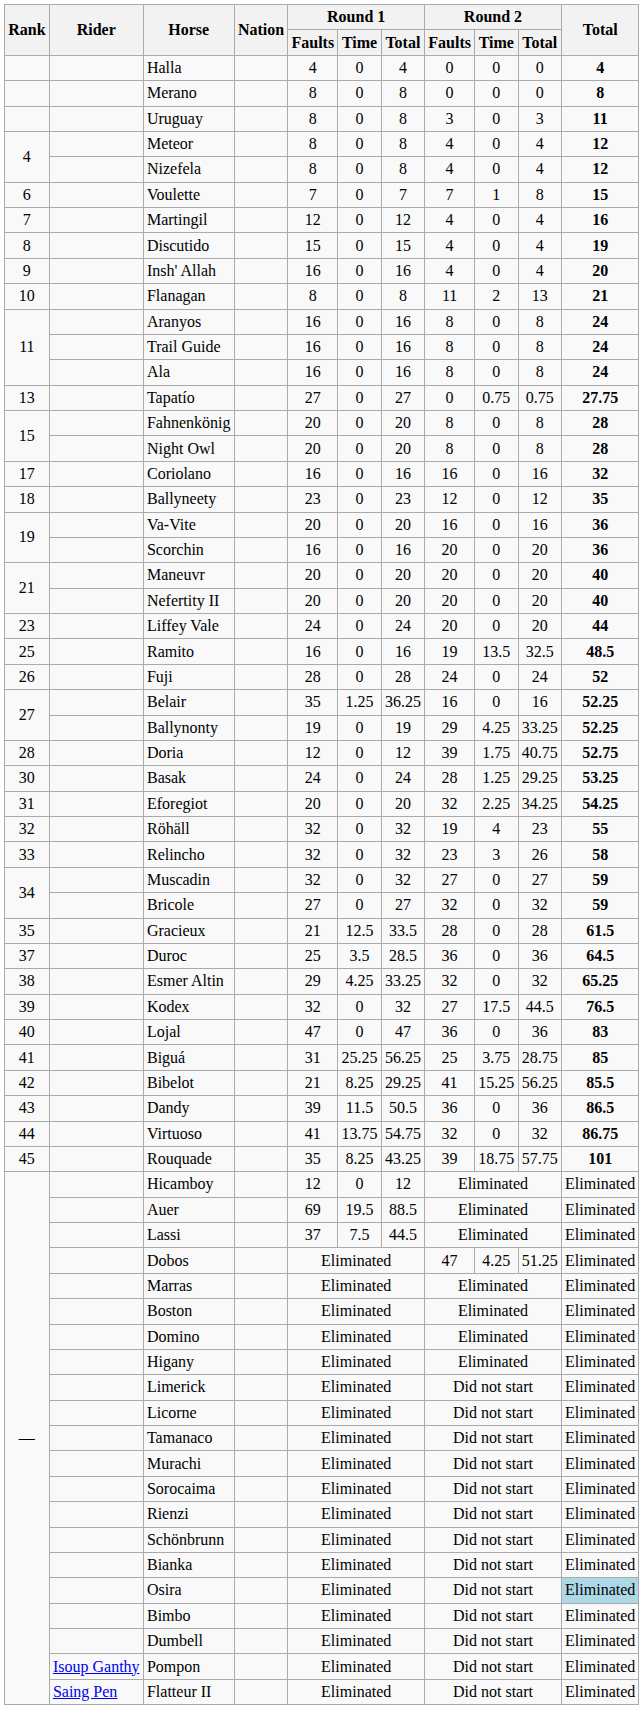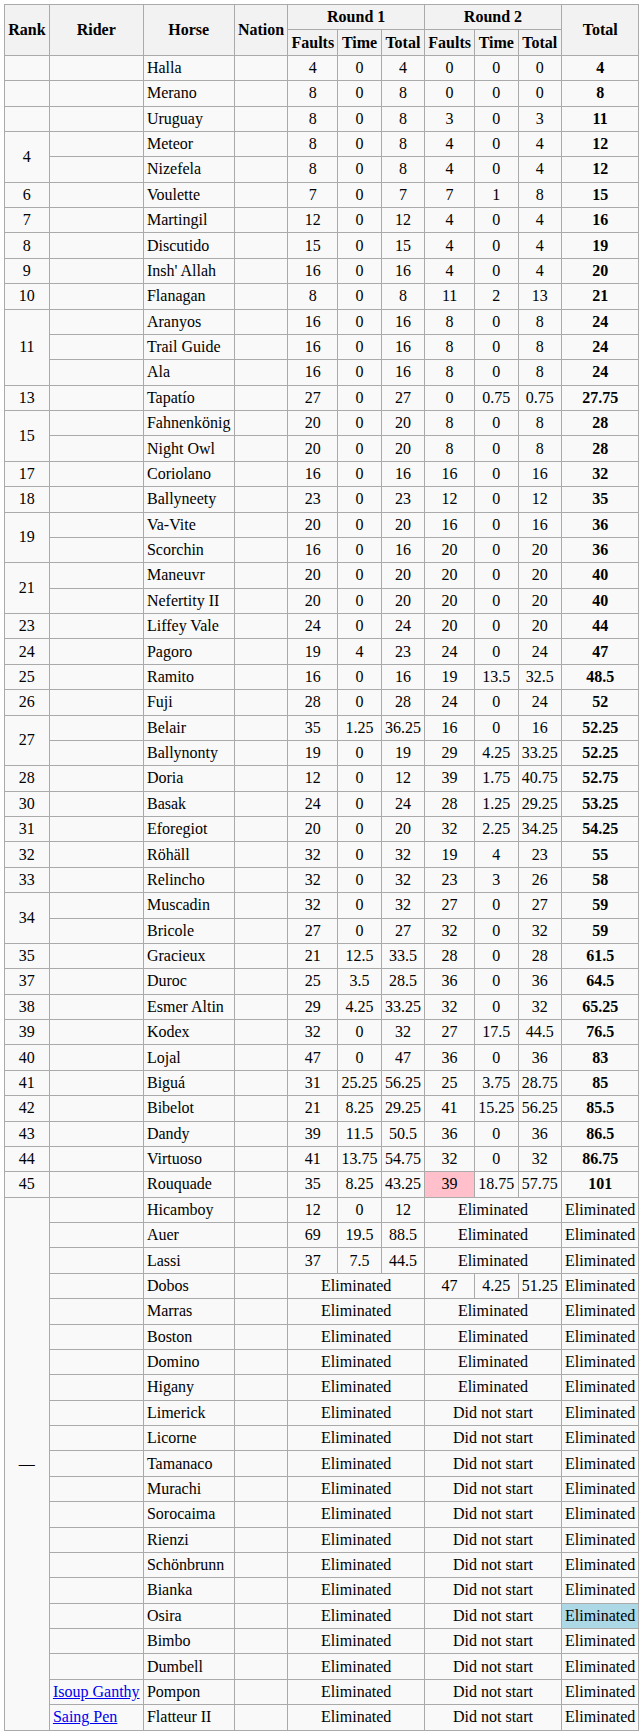 <table class="wikitable sortable" style="text-align:center">
 <tr>
 <th rowspan=2>Rank</th>
 <th rowspan=2>Rider</th>
 <th rowspan=2>Horse</th>
 <th rowspan=2>Nation</th>
 <th colspan=3>Round 1</th>
 <th colspan=3>Round 2</th>
 <th rowspan=2>Total</th>
 </tr>
 <tr>
 <th>Faults</th>
 <th>Time</th>
 <th>Total</th>
 <th>Faults</th>
 <th>Time</th>
 <th>Total</th>
 </tr>
 <tr>
 <td></td>
 <td align=left></td>
 <td align=left>Halla</td>
 <td align=left></td>
 <td>4</td>
 <td>0</td>
 <td>4</td>
 <td>0</td>
 <td>0</td>
 <td>0</td>
 <td><strong>4</strong></td>
 </tr>
 <tr>
 <td></td>
 <td align=left></td>
 <td align=left>Merano</td>
 <td align=left></td>
 <td>8</td>
 <td>0</td>
 <td>8</td>
 <td>0</td>
 <td>0</td>
 <td>0</td>
 <td><strong>8</strong></td>
 </tr>
 <tr>
 <td></td>
 <td align=left></td>
 <td align=left>Uruguay</td>
 <td align=left></td>
 <td>8</td>
 <td>0</td>
 <td>8</td>
 <td>3</td>
 <td>0</td>
 <td>3</td>
 <td><strong>11</strong></td>
 </tr>
 <tr>
 <td rowspan=2>4</td>
 <td align=left></td>
 <td align=left>Meteor</td>
 <td align=left></td>
 <td>8</td>
 <td>0</td>
 <td>8</td>
 <td>4</td>
 <td>0</td>
 <td>4</td>
 <td><strong>12</strong></td>
 </tr>
 <tr>
 <td align=left></td>
 <td align=left>Nizefela</td>
 <td align=left></td>
 <td>8</td>
 <td>0</td>
 <td>8</td>
 <td>4</td>
 <td>0</td>
 <td>4</td>
 <td><strong>12</strong></td>
 </tr>
 <tr>
 <td>6</td>
 <td align=left></td>
 <td align=left>Voulette</td>
 <td align=left></td>
 <td>7</td>
 <td>0</td>
 <td>7</td>
 <td>7</td>
 <td>1</td>
 <td>8</td>
 <td><strong>15</strong></td>
 </tr>
 <tr>
 <td>7</td>
 <td align=left></td>
 <td align=left>Martingil</td>
 <td align=left></td>
 <td>12</td>
 <td>0</td>
 <td>12</td>
 <td>4</td>
 <td>0</td>
 <td>4</td>
 <td><strong>16</strong></td>
 </tr>
 <tr>
 <td>8</td>
 <td align=left></td>
 <td align=left>Discutido</td>
 <td align=left></td>
 <td>15</td>
 <td>0</td>
 <td>15</td>
 <td>4</td>
 <td>0</td>
 <td>4</td>
 <td><strong>19</strong></td>
 </tr>
 <tr>
 <td>9</td>
 <td align=left></td>
 <td align=left>Insh' Allah</td>
 <td align=left></td>
 <td>16</td>
 <td>0</td>
 <td>16</td>
 <td>4</td>
 <td>0</td>
 <td>4</td>
 <td><strong>20</strong></td>
 </tr>
 <tr>
 <td>10</td>
 <td align=left></td>
 <td align=left>Flanagan</td>
 <td align=left></td>
 <td>8</td>
 <td>0</td>
 <td>8</td>
 <td>11</td>
 <td>2</td>
 <td>13</td>
 <td><strong>21</strong></td>
 </tr>
 <tr>
 <td rowspan=3>11</td>
 <td align=left></td>
 <td align=left>Aranyos</td>
 <td align=left></td>
 <td>16</td>
 <td>0</td>
 <td>16</td>
 <td>8</td>
 <td>0</td>
 <td>8</td>
 <td><strong>24</strong></td>
 </tr>
 <tr>
 <td align=left></td>
 <td align=left>Trail Guide</td>
 <td align=left></td>
 <td>16</td>
 <td>0</td>
 <td>16</td>
 <td>8</td>
 <td>0</td>
 <td>8</td>
 <td><strong>24</strong></td>
 </tr>
 <tr>
 <td align=left></td>
 <td align=left>Ala</td>
 <td align=left></td>
 <td>16</td>
 <td>0</td>
 <td>16</td>
 <td>8</td>
 <td>0</td>
 <td>8</td>
 <td><strong>24</strong></td>
 </tr>
 <tr>
 <td>13</td>
 <td align=left></td>
 <td align=left>Tapatío</td>
 <td align=left></td>
 <td>27</td>
 <td>0</td>
 <td>27</td>
 <td>0</td>
 <td>0.75</td>
 <td>0.75</td>
 <td><strong>27.75</strong></td>
 </tr>
 <tr>
 <td rowspan=2>15</td>
 <td align=left></td>
 <td align=left>Fahnenkönig</td>
 <td align=left></td>
 <td>20</td>
 <td>0</td>
 <td>20</td>
 <td>8</td>
 <td>0</td>
 <td>8</td>
 <td><strong>28</strong></td>
 </tr>
 <tr>
 <td align=left></td>
 <td align=left>Night Owl</td>
 <td align=left></td>
 <td>20</td>
 <td>0</td>
 <td>20</td>
 <td>8</td>
 <td>0</td>
 <td>8</td>
 <td><strong>28</strong></td>
 </tr>
 <tr>
 <td>17</td>
 <td align=left></td>
 <td align=left>Coriolano</td>
 <td align=left></td>
 <td>16</td>
 <td>0</td>
 <td>16</td>
 <td>16</td>
 <td>0</td>
 <td>16</td>
 <td><strong>32</strong></td>
 </tr>
 <tr>
 <td>18</td>
 <td align=left></td>
 <td align=left>Ballyneety</td>
 <td align=left></td>
 <td>23</td>
 <td>0</td>
 <td>23</td>
 <td>12</td>
 <td>0</td>
 <td>12</td>
 <td><strong>35</strong></td>
 </tr>
 <tr>
 <td rowspan=2>19</td>
 <td align=left></td>
 <td align=left>Va-Vite</td>
 <td align=left></td>
 <td>20</td>
 <td>0</td>
 <td>20</td>
 <td>16</td>
 <td>0</td>
 <td>16</td>
 <td><strong>36</strong></td>
 </tr>
 <tr>
 <td align=left></td>
 <td align=left>Scorchin</td>
 <td align=left></td>
 <td>16</td>
 <td>0</td>
 <td>16</td>
 <td>20</td>
 <td>0</td>
 <td>20</td>
 <td><strong>36</strong></td>
 </tr>
 <tr>
 <td rowspan=2>21</td>
 <td align=left></td>
 <td align=left>Maneuvr</td>
 <td align=left></td>
 <td>20</td>
 <td>0</td>
 <td>20</td>
 <td>20</td>
 <td>0</td>
 <td>20</td>
 <td><strong>40</strong></td>
 </tr>
 <tr>
 <td align=left></td>
 <td align=left>Nefertity II</td>
 <td align=left></td>
 <td>20</td>
 <td>0</td>
 <td>20</td>
 <td>20</td>
 <td>0</td>
 <td>20</td>
 <td><strong>40</strong></td>
 </tr>
 <tr>
 <td>23</td>
 <td align=left></td>
 <td align=left>Liffey Vale</td>
 <td align=left></td>
 <td>24</td>
 <td>0</td>
 <td>24</td>
 <td>20</td>
 <td>0</td>
 <td>20</td>
 <td><strong>44</strong></td>
 </tr>
 <tr>
+<td>24</td>
+<td align=left></td>
+<td align=left>Pagoro</td>
+<td align=left></td>
+<td>19</td>
+<td>4</td>
+<td>23</td>
+<td>24</td>
+<td>0</td>
+<td>24</td>
+<td><strong>47</strong></td>
+</tr>
+<tr>
 <td>25</td>
 <td align=left></td>
 <td align=left>Ramito</td>
 <td align=left></td>
 <td>16</td>
 <td>0</td>
 <td>16</td>
 <td>19</td>
 <td>13.5</td>
 <td>32.5</td>
 <td><strong>48.5</strong></td>
 </tr>
 <tr>
 <td>26</td>
 <td align=left></td>
 <td align=left>Fuji</td>
 <td align=left></td>
 <td>28</td>
 <td>0</td>
 <td>28</td>
 <td>24</td>
 <td>0</td>
 <td>24</td>
 <td><strong>52</strong></td>
 </tr>
 <tr>
 <td rowspan=2>27</td>
 <td align=left></td>
 <td align=left>Belair</td>
 <td align=left></td>
 <td>35</td>
 <td>1.25</td>
 <td>36.25</td>
 <td>16</td>
 <td>0</td>
 <td>16</td>
 <td><strong>52.25</strong></td>
 </tr>
 <tr>
 <td align=left></td>
 <td align=left>Ballynonty</td>
 <td align=left></td>
 <td>19</td>
 <td>0</td>
 <td>19</td>
 <td>29</td>
 <td>4.25</td>
 <td>33.25</td>
 <td><strong>52.25</strong></td>
 </tr>
 <tr>
 <td>28</td>
 <td align=left></td>
 <td align=left>Doria</td>
 <td align=left></td>
 <td>12</td>
 <td>0</td>
 <td>12</td>
 <td>39</td>
 <td>1.75</td>
 <td>40.75</td>
 <td><strong>52.75</strong></td>
 </tr>
 <tr>
 <td>30</td>
 <td align=left></td>
 <td align=left>Basak</td>
 <td align=left></td>
 <td>24</td>
 <td>0</td>
 <td>24</td>
 <td>28</td>
 <td>1.25</td>
 <td>29.25</td>
 <td><strong>53.25</strong></td>
 </tr>
 <tr>
 <td>31</td>
 <td align=left></td>
 <td align=left>Eforegiot</td>
 <td align=left></td>
 <td>20</td>
 <td>0</td>
 <td>20</td>
 <td>32</td>
 <td>2.25</td>
 <td>34.25</td>
 <td><strong>54.25</strong></td>
 </tr>
 <tr>
 <td>32</td>
 <td align=left></td>
 <td align=left>Röhäll</td>
 <td align=left></td>
 <td>32</td>
 <td>0</td>
 <td>32</td>
 <td>19</td>
 <td>4</td>
 <td>23</td>
 <td><strong>55</strong></td>
 </tr>
 <tr>
 <td>33</td>
 <td align=left></td>
 <td align=left>Relincho</td>
 <td align=left></td>
 <td>32</td>
 <td>0</td>
 <td>32</td>
 <td>23</td>
 <td>3</td>
 <td>26</td>
 <td><strong>58</strong></td>
 </tr>
 <tr>
 <td rowspan=2>34</td>
 <td align=left></td>
 <td align=left>Muscadin</td>
 <td align=left></td>
 <td>32</td>
 <td>0</td>
 <td>32</td>
 <td>27</td>
 <td>0</td>
 <td>27</td>
 <td><strong>59</strong></td>
 </tr>
 <tr>
 <td align=left></td>
 <td align=left>Bricole</td>
 <td align=left></td>
 <td>27</td>
 <td>0</td>
 <td>27</td>
 <td>32</td>
 <td>0</td>
 <td>32</td>
 <td><strong>59</strong></td>
 </tr>
 <tr>
 <td>35</td>
 <td align=left></td>
 <td align=left>Gracieux</td>
 <td align=left></td>
 <td>21</td>
 <td>12.5</td>
 <td>33.5</td>
 <td>28</td>
 <td>0</td>
 <td>28</td>
 <td><strong>61.5</strong></td>
 </tr>
 <tr>
 <td>37</td>
 <td align=left></td>
 <td align=left>Duroc</td>
 <td align=left></td>
 <td>25</td>
 <td>3.5</td>
 <td>28.5</td>
 <td>36</td>
 <td>0</td>
 <td>36</td>
 <td><strong>64.5</strong></td>
 </tr>
 <tr>
 <td>38</td>
 <td align=left></td>
 <td align=left>Esmer Altin</td>
 <td align=left></td>
 <td>29</td>
 <td>4.25</td>
 <td>33.25</td>
 <td>32</td>
 <td>0</td>
 <td>32</td>
 <td><strong>65.25</strong></td>
 </tr>
 <tr>
 <td>39</td>
 <td align=left></td>
 <td align=left>Kodex</td>
 <td align=left></td>
 <td>32</td>
 <td>0</td>
 <td>32</td>
 <td>27</td>
 <td>17.5</td>
 <td>44.5</td>
 <td><strong>76.5</strong></td>
 </tr>
 <tr>
 <td>40</td>
 <td align=left></td>
 <td align=left>Lojal</td>
 <td align=left></td>
 <td>47</td>
 <td>0</td>
 <td>47</td>
 <td>36</td>
 <td>0</td>
 <td>36</td>
 <td><strong>83</strong></td>
 </tr>
 <tr>
 <td>41</td>
 <td align=left></td>
 <td align=left>Biguá</td>
 <td align=left></td>
 <td>31</td>
 <td>25.25</td>
 <td>56.25</td>
 <td>25</td>
 <td>3.75</td>
 <td>28.75</td>
 <td><strong>85</strong></td>
 </tr>
 <tr>
 <td>42</td>
 <td align=left></td>
 <td align=left>Bibelot</td>
 <td align=left></td>
 <td>21</td>
 <td>8.25</td>
 <td>29.25</td>
 <td>41</td>
 <td>15.25</td>
 <td>56.25</td>
 <td><strong>85.5</strong></td>
 </tr>
 <tr>
 <td>43</td>
 <td align=left></td>
 <td align=left>Dandy</td>
 <td align=left></td>
 <td>39</td>
 <td>11.5</td>
 <td>50.5</td>
 <td>36</td>
 <td>0</td>
 <td>36</td>
 <td><strong>86.5</strong></td>
 </tr>
 <tr>
 <td>44</td>
 <td align=left></td>
 <td align=left>Virtuoso</td>
 <td align=left></td>
 <td>41</td>
 <td>13.75</td>
 <td>54.75</td>
 <td>32</td>
 <td>0</td>
 <td>32</td>
 <td><strong>86.75</strong></td>
 </tr>
 <tr>
 <td>45</td>
 <td align=left></td>
 <td align=left>Rouquade</td>
 <td align=left></td>
 <td>35</td>
 <td>8.25</td>
 <td>43.25</td>
-<td>39</td>
+<td style="background: pink;">39</td>
 <td>18.75</td>
 <td>57.75</td>
 <td><strong>101</strong></td>
 </tr>
 <tr>
 <td rowspan=21 data-sort-value=46>—</td>
 <td align=left></td>
 <td align=left>Hicamboy</td>
 <td align=left></td>
 <td>12</td>
 <td>0</td>
 <td>12</td>
 <td colspan=3>Eliminated</td>
 <td>Eliminated</td>
 </tr>
 <tr>
 <td align=left></td>
 <td align=left>Auer</td>
 <td align=left></td>
 <td>69</td>
 <td>19.5</td>
 <td>88.5</td>
 <td colspan=3>Eliminated</td>
 <td>Eliminated</td>
 </tr>
 <tr>
 <td align=left></td>
 <td align=left>Lassi</td>
 <td align=left></td>
 <td>37</td>
 <td>7.5</td>
 <td>44.5</td>
 <td colspan=3>Eliminated</td>
 <td>Eliminated</td>
 </tr>
 <tr>
 <td align=left></td>
 <td align=left>Dobos</td>
 <td align=left></td>
 <td colspan=3>Eliminated</td>
 <td>47</td>
 <td>4.25</td>
 <td>51.25</td>
 <td>Eliminated</td>
 </tr>
 <tr>
 <td align=left></td>
 <td align=left>Marras</td>
 <td align=left></td>
 <td colspan=3>Eliminated</td>
 <td colspan=3>Eliminated</td>
 <td>Eliminated</td>
 </tr>
 <tr>
 <td align=left></td>
 <td align=left>Boston</td>
 <td align=left></td>
 <td colspan=3>Eliminated</td>
 <td colspan=3>Eliminated</td>
 <td>Eliminated</td>
 </tr>
 <tr>
 <td align=left></td>
 <td align=left>Domino</td>
 <td align=left></td>
 <td colspan=3>Eliminated</td>
 <td colspan=3>Eliminated</td>
 <td>Eliminated</td>
 </tr>
 <tr>
 <td align=left></td>
 <td align=left>Higany</td>
 <td align=left></td>
 <td colspan=3>Eliminated</td>
 <td colspan=3>Eliminated</td>
 <td>Eliminated</td>
 </tr>
 <tr>
 <td align=left></td>
 <td align=left>Limerick</td>
 <td align=left></td>
 <td colspan=3>Eliminated</td>
 <td colspan=3>Did not start</td>
 <td>Eliminated</td>
 </tr>
 <tr>
 <td align=left></td>
 <td align=left>Licorne</td>
 <td align=left></td>
 <td colspan=3>Eliminated</td>
 <td colspan=3>Did not start</td>
 <td>Eliminated</td>
 </tr>
 <tr>
 <td align=left></td>
 <td align=left>Tamanaco</td>
 <td align=left></td>
 <td colspan=3>Eliminated</td>
 <td colspan=3>Did not start</td>
 <td>Eliminated</td>
 </tr>
 <tr>
 <td align=left></td>
 <td align=left>Murachi</td>
 <td align=left></td>
 <td colspan=3>Eliminated</td>
 <td colspan=3>Did not start</td>
 <td>Eliminated</td>
 </tr>
 <tr>
 <td align=left></td>
 <td align=left>Sorocaima</td>
 <td align=left></td>
 <td colspan=3>Eliminated</td>
 <td colspan=3>Did not start</td>
 <td>Eliminated</td>
 </tr>
 <tr>
 <td align=left></td>
 <td align=left>Rienzi</td>
 <td align=left></td>
 <td colspan=3>Eliminated</td>
 <td colspan=3>Did not start</td>
 <td>Eliminated</td>
 </tr>
 <tr>
 <td align=left></td>
 <td align=left>Schönbrunn</td>
 <td align=left></td>
 <td colspan=3>Eliminated</td>
 <td colspan=3>Did not start</td>
 <td>Eliminated</td>
 </tr>
 <tr>
 <td align=left></td>
 <td align=left>Bianka</td>
 <td align=left></td>
 <td colspan=3>Eliminated</td>
 <td colspan=3>Did not start</td>
 <td>Eliminated</td>
 </tr>
 <tr>
 <td align=left></td>
 <td align=left>Osira</td>
 <td align=left></td>
 <td colspan=3>Eliminated</td>
 <td colspan=3>Did not start</td>
 <td style="background: lightblue;">Eliminated</td>
 </tr>
 <tr>
 <td align=left></td>
 <td align=left>Bimbo</td>
 <td align=left></td>
 <td colspan=3>Eliminated</td>
 <td colspan=3>Did not start</td>
 <td>Eliminated</td>
 </tr>
 <tr>
 <td align=left></td>
 <td align=left>Dumbell</td>
 <td align=left></td>
 <td colspan=3>Eliminated</td>
 <td colspan=3>Did not start</td>
 <td>Eliminated</td>
 </tr>
 <tr>
 <td align=left><a href='#'>Isoup Ganthy</a></td>
 <td align=left>Pompon</td>
 <td align=left></td>
 <td colspan=3>Eliminated</td>
 <td colspan=3>Did not start</td>
 <td>Eliminated</td>
 </tr>
 <tr>
 <td align=left><a href='#'>Saing Pen</a></td>
 <td align=left>Flatteur II</td>
 <td align=left></td>
 <td colspan=3>Eliminated</td>
 <td colspan=3>Did not start</td>
 <td>Eliminated</td>
 </tr>
 </table>
